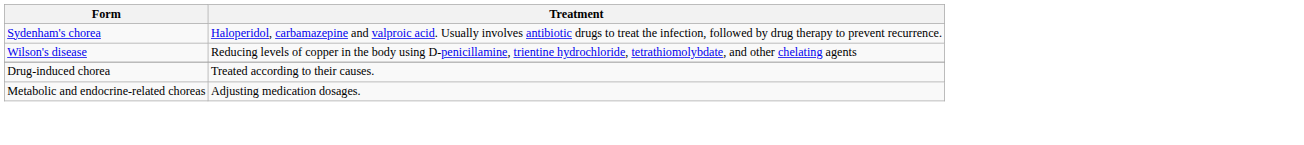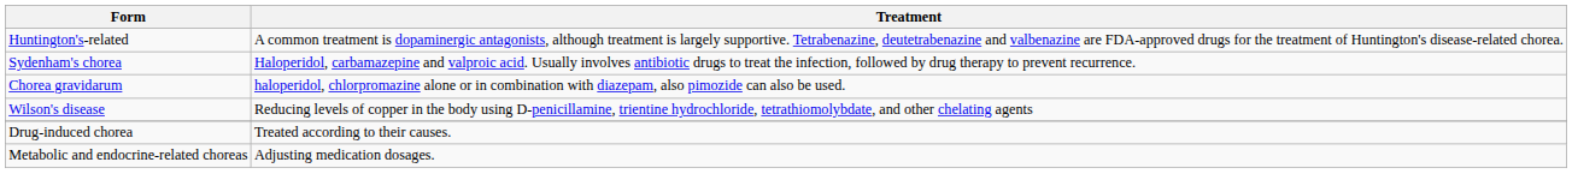 <table class="wikitable">
 <tr>
 <th><strong>Form</strong></th>
 <th><strong>Treatment</strong></th>
 </tr>
 <tr>
+<td><a href='#'>Huntington's</a>-related</td>
+<td>A common treatment is <a href='#'>dopaminergic antagonists</a>, although treatment is largely supportive. <a href='#'>Tetrabenazine</a>, <a href='#'>deutetrabenazine</a> and <a href='#'>valbenazine</a> are FDA-approved drugs for the treatment of Huntington's disease-related chorea.</td>
+</tr>
+<tr>
 <td><a href='#'>Sydenham's chorea</a></td>
 <td><a href='#'>Haloperidol</a>, <a href='#'>carbamazepine</a> and <a href='#'>valproic acid</a>. Usually involves <a href='#'>antibiotic</a> drugs to treat the infection, followed by drug therapy to prevent recurrence.</td>
+</tr>
+<tr>
+<td><a href='#'>Chorea gravidarum</a></td>
+<td><a href='#'>haloperidol</a>, <a href='#'>chlorpromazine</a> alone or in combination with <a href='#'>diazepam</a>, also <a href='#'>pimozide</a> can also be used.</td>
 </tr>
 <tr>
 <td><a href='#'>Wilson's disease</a></td>
 <td>Reducing levels of copper in the body using D-<a href='#'>penicillamine</a>, <a href='#'>trientine hydrochloride</a>, <a href='#'>tetrathiomolybdate</a>, and other <a href='#'>chelating</a> agents</td>
 </tr>
 <tr>
 </tr>
 <tr>
 <td>Drug-induced chorea</td>
 <td>Treated according to their causes.</td>
 </tr>
 <tr>
 <td>Metabolic and endocrine-related choreas</td>
 <td>Adjusting medication dosages.</td>
 </tr>
 </table>
